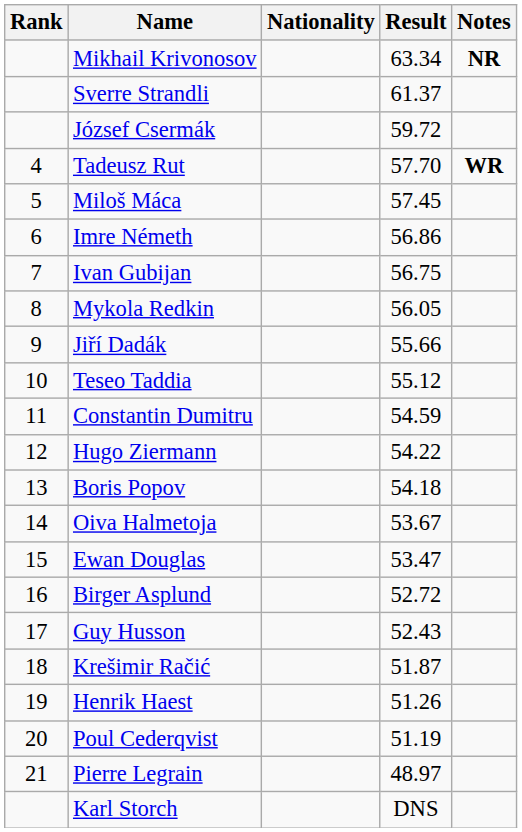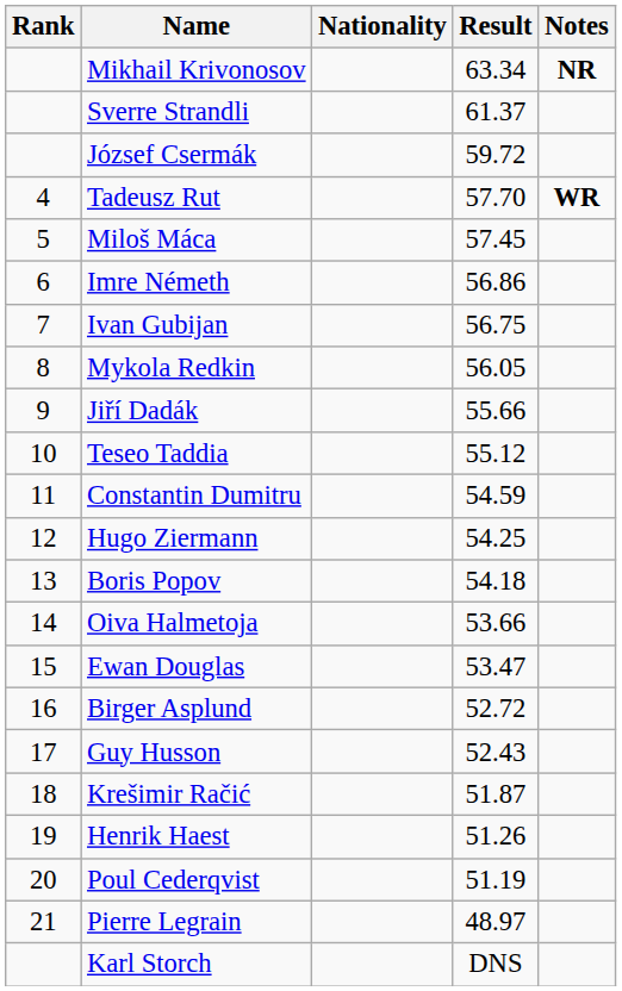 <table class="wikitable sortable" style="text-align:center">
 <tr>
 <th>Rank</th>
 <th>Name</th>
 <th>Nationality</th>
 <th>Result</th>
 <th>Notes</th>
 </tr>
 <tr>
 <td></td>
 <td align=left><a href='#'>Mikhail Krivonosov</a></td>
 <td align=left></td>
 <td>63.34</td>
 <td><strong>NR</strong></td>
 </tr>
 <tr>
 <td></td>
 <td align=left><a href='#'>Sverre Strandli</a></td>
 <td align=left></td>
 <td>61.37</td>
 <td></td>
 </tr>
 <tr>
 <td></td>
 <td align=left><a href='#'>József Csermák</a></td>
 <td align=left></td>
 <td>59.72</td>
 <td></td>
 </tr>
 <tr>
 <td>4</td>
 <td align=left><a href='#'>Tadeusz Rut</a></td>
 <td align=left></td>
 <td>57.70</td>
 <td><strong>WR</strong></td>
 </tr>
 <tr>
 <td>5</td>
 <td align=left><a href='#'>Miloš Máca</a></td>
 <td align=left></td>
 <td>57.45</td>
 <td></td>
 </tr>
 <tr>
 <td>6</td>
 <td align=left><a href='#'>Imre Németh</a></td>
 <td align=left></td>
 <td>56.86</td>
 <td></td>
 </tr>
 <tr>
 <td>7</td>
 <td align=left><a href='#'>Ivan Gubijan</a></td>
 <td align=left></td>
 <td>56.75</td>
 <td></td>
 </tr>
 <tr>
 <td>8</td>
 <td align=left><a href='#'>Mykola Redkin</a></td>
 <td align=left></td>
 <td>56.05</td>
 <td></td>
 </tr>
 <tr>
 <td>9</td>
 <td align=left><a href='#'>Jiří Dadák</a></td>
 <td align=left></td>
 <td>55.66</td>
 <td></td>
 </tr>
 <tr>
 <td>10</td>
 <td align=left><a href='#'>Teseo Taddia</a></td>
 <td align=left></td>
 <td>55.12</td>
 <td></td>
 </tr>
 <tr>
 <td>11</td>
 <td align=left><a href='#'>Constantin Dumitru</a></td>
 <td align=left></td>
 <td>54.59</td>
 <td></td>
 </tr>
 <tr>
 <td>12</td>
 <td align=left><a href='#'>Hugo Ziermann</a></td>
 <td align=left></td>
-<td>54.22</td>
+<td>54.25</td>
 <td></td>
 </tr>
 <tr>
 <td>13</td>
 <td align=left><a href='#'>Boris Popov</a></td>
 <td align=left></td>
 <td>54.18</td>
 <td></td>
 </tr>
 <tr>
 <td>14</td>
 <td align=left><a href='#'>Oiva Halmetoja</a></td>
 <td align=left></td>
-<td>53.67</td>
+<td>53.66</td>
 <td></td>
 </tr>
 <tr>
 <td>15</td>
 <td align=left><a href='#'>Ewan Douglas</a></td>
 <td align=left></td>
 <td>53.47</td>
 <td></td>
 </tr>
 <tr>
 <td>16</td>
 <td align=left><a href='#'>Birger Asplund</a></td>
 <td align=left></td>
 <td>52.72</td>
 <td></td>
 </tr>
 <tr>
 <td>17</td>
 <td align=left><a href='#'>Guy Husson</a></td>
 <td align=left></td>
 <td>52.43</td>
 <td></td>
 </tr>
 <tr>
 <td>18</td>
 <td align=left><a href='#'>Krešimir Račić</a></td>
 <td align=left></td>
 <td>51.87</td>
 <td></td>
 </tr>
 <tr>
 <td>19</td>
 <td align=left><a href='#'>Henrik Haest</a></td>
 <td align=left></td>
 <td>51.26</td>
 <td></td>
 </tr>
 <tr>
 <td>20</td>
 <td align=left><a href='#'>Poul Cederqvist</a></td>
 <td align=left></td>
 <td>51.19</td>
 <td></td>
 </tr>
 <tr>
 <td>21</td>
 <td align=left><a href='#'>Pierre Legrain</a></td>
 <td align=left></td>
 <td>48.97</td>
 <td></td>
 </tr>
 <tr>
 <td></td>
 <td align=left><a href='#'>Karl Storch</a></td>
 <td align=left></td>
 <td>DNS</td>
 <td></td>
 </tr>
 </table>
